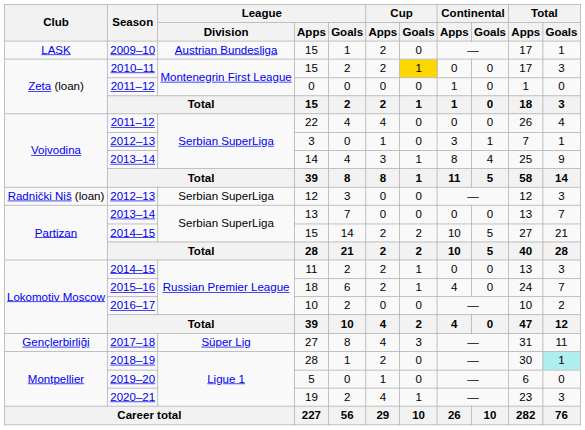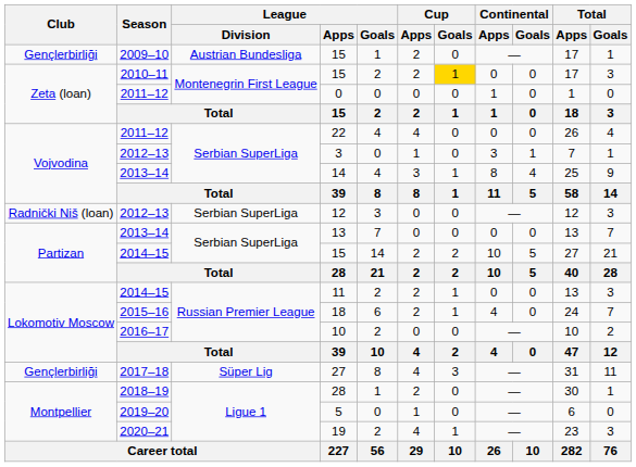 <table class="wikitable" style="text-align:center">
 <tr>
 <th rowspan="2">Club</th>
 <th rowspan="2">Season</th>
 <th colspan="3">League</th>
 <th colspan="2">Cup</th>
 <th colspan="2">Continental</th>
 <th colspan="2">Total</th>
 </tr>
 <tr>
 <th>Division</th>
 <th>Apps</th>
 <th>Goals</th>
 <th>Apps</th>
 <th>Goals</th>
 <th>Apps</th>
 <th>Goals</th>
 <th>Apps</th>
 <th>Goals</th>
 </tr>
 <tr>
-<td><a href='#'>LASK</a></td>
+<td><a href='#'>Gençlerbirliği</a></td>
 <td><a href='#'>2009–10</a></td>
 <td><a href='#'>Austrian Bundesliga</a></td>
 <td>15</td>
 <td>1</td>
 <td>2</td>
 <td>0</td>
 <td colspan="2">—</td>
 <td>17</td>
 <td>1</td>
 </tr>
 <tr>
 <td rowspan="3"><a href='#'>Zeta</a> (loan)</td>
 <td><a href='#'>2010–11</a></td>
 <td rowspan="2"><a href='#'>Montenegrin First League</a></td>
 <td>15</td>
 <td>2</td>
 <td>2</td>
 <td style="background: gold;">1</td>
 <td>0</td>
 <td>0</td>
 <td>17</td>
 <td>3</td>
 </tr>
 <tr>
 <td><a href='#'>2011–12</a></td>
 <td>0</td>
 <td>0</td>
 <td>0</td>
 <td>0</td>
 <td>1</td>
 <td>0</td>
 <td>1</td>
 <td>0</td>
 </tr>
 <tr>
 <th colspan="2">Total</th>
 <th>15</th>
 <th>2</th>
 <th>2</th>
 <th>1</th>
 <th>1</th>
 <th>0</th>
 <th>18</th>
 <th>3</th>
 </tr>
 <tr>
 <td rowspan="4"><a href='#'>Vojvodina</a></td>
 <td><a href='#'>2011–12</a></td>
 <td rowspan="3"><a href='#'>Serbian SuperLiga</a></td>
 <td>22</td>
 <td>4</td>
 <td>4</td>
 <td>0</td>
 <td>0</td>
 <td>0</td>
 <td>26</td>
 <td>4</td>
 </tr>
 <tr>
 <td><a href='#'>2012–13</a></td>
 <td>3</td>
 <td>0</td>
 <td>1</td>
 <td>0</td>
 <td>3</td>
 <td>1</td>
 <td>7</td>
 <td>1</td>
 </tr>
 <tr>
 <td><a href='#'>2013–14</a></td>
 <td>14</td>
 <td>4</td>
 <td>3</td>
 <td>1</td>
 <td>8</td>
 <td>4</td>
 <td>25</td>
 <td>9</td>
 </tr>
 <tr>
 <th colspan="2">Total</th>
 <th>39</th>
 <th>8</th>
 <th>8</th>
 <th>1</th>
 <th>11</th>
 <th>5</th>
 <th>58</th>
 <th>14</th>
 </tr>
 <tr>
 <td><a href='#'>Radnički Niš</a> (loan)</td>
 <td><a href='#'>2012–13</a></td>
 <td>Serbian SuperLiga</td>
 <td>12</td>
 <td>3</td>
 <td>0</td>
 <td>0</td>
 <td colspan="2">—</td>
 <td>12</td>
 <td>3</td>
 </tr>
 <tr>
 <td rowspan="3"><a href='#'>Partizan</a></td>
 <td><a href='#'>2013–14</a></td>
 <td rowspan="2">Serbian SuperLiga</td>
 <td>13</td>
 <td>7</td>
 <td>0</td>
 <td>0</td>
 <td>0</td>
 <td>0</td>
 <td>13</td>
 <td>7</td>
 </tr>
 <tr>
 <td><a href='#'>2014–15</a></td>
 <td>15</td>
 <td>14</td>
 <td>2</td>
 <td>2</td>
 <td>10</td>
 <td>5</td>
 <td>27</td>
 <td>21</td>
 </tr>
 <tr>
 <th colspan="2">Total</th>
 <th>28</th>
 <th>21</th>
 <th>2</th>
 <th>2</th>
 <th>10</th>
 <th>5</th>
 <th>40</th>
 <th>28</th>
 </tr>
 <tr>
 <td rowspan="4"><a href='#'>Lokomotiv Moscow</a></td>
 <td><a href='#'>2014–15</a></td>
 <td rowspan="3"><a href='#'>Russian Premier League</a></td>
 <td>11</td>
 <td>2</td>
 <td>2</td>
 <td>1</td>
 <td>0</td>
 <td>0</td>
 <td>13</td>
 <td>3</td>
 </tr>
 <tr>
 <td><a href='#'>2015–16</a></td>
 <td>18</td>
 <td>6</td>
 <td>2</td>
 <td>1</td>
 <td>4</td>
 <td>0</td>
 <td>24</td>
 <td>7</td>
 </tr>
 <tr>
 <td><a href='#'>2016–17</a></td>
 <td>10</td>
 <td>2</td>
 <td>0</td>
 <td>0</td>
 <td colspan="2">—</td>
 <td>10</td>
 <td>2</td>
 </tr>
 <tr>
 <th colspan="2">Total</th>
 <th>39</th>
 <th>10</th>
 <th>4</th>
 <th>2</th>
 <th>4</th>
 <th>0</th>
 <th>47</th>
 <th>12</th>
 </tr>
 <tr>
 <td><a href='#'>Gençlerbirliği</a></td>
 <td><a href='#'>2017–18</a></td>
 <td><a href='#'>Süper Lig</a></td>
 <td>27</td>
 <td>8</td>
 <td>4</td>
 <td>3</td>
 <td colspan="2">—</td>
 <td>31</td>
 <td>11</td>
 </tr>
 <tr>
 <td rowspan="3"><a href='#'>Montpellier</a></td>
 <td><a href='#'>2018–19</a></td>
 <td rowspan="3"><a href='#'>Ligue 1</a></td>
 <td>28</td>
 <td>1</td>
 <td>2</td>
 <td>0</td>
 <td colspan="2">—</td>
 <td>30</td>
-<td style="background: paleturquoise;">1</td>
+<td>1</td>
 </tr>
 <tr>
 <td><a href='#'>2019–20</a></td>
 <td>5</td>
 <td>0</td>
 <td>1</td>
 <td>0</td>
 <td colspan="2">—</td>
 <td>6</td>
 <td>0</td>
 </tr>
 <tr>
 <td><a href='#'>2020–21</a></td>
 <td>19</td>
 <td>2</td>
 <td>4</td>
 <td>1</td>
 <td colspan="2">—</td>
 <td>23</td>
 <td>3</td>
 </tr>
 <tr>
 <th colspan="3">Career total</th>
 <th>227</th>
 <th>56</th>
 <th>29</th>
 <th>10</th>
 <th>26</th>
 <th>10</th>
 <th>282</th>
 <th>76</th>
 </tr>
 </table>
